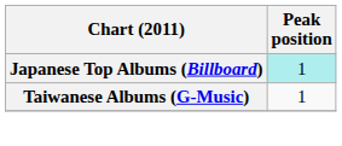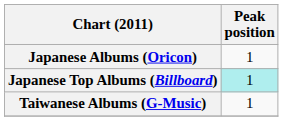 <table class="wikitable plainrowheaders" style="text-align:center;">
 <tr>
 <th>Chart (2011)</th>
 <th>Peak<br>position</th>
+</tr>
+<tr>
+<th scope="row">Japanese Albums (<a href='#'>Oricon</a>)</th>
+<td>1</td>
 </tr>
 <tr>
 <th scope="row">Japanese Top Albums (<em><a href='#'>Billboard</a></em>)</th>
 <td style="background: paleturquoise;">1</td>
 </tr>
 <tr>
 <th scope="row">Taiwanese Albums (<a href='#'>G-Music</a>)</th>
 <td>1</td>
 </tr>
 <tr>
 </tr>
 </table>
